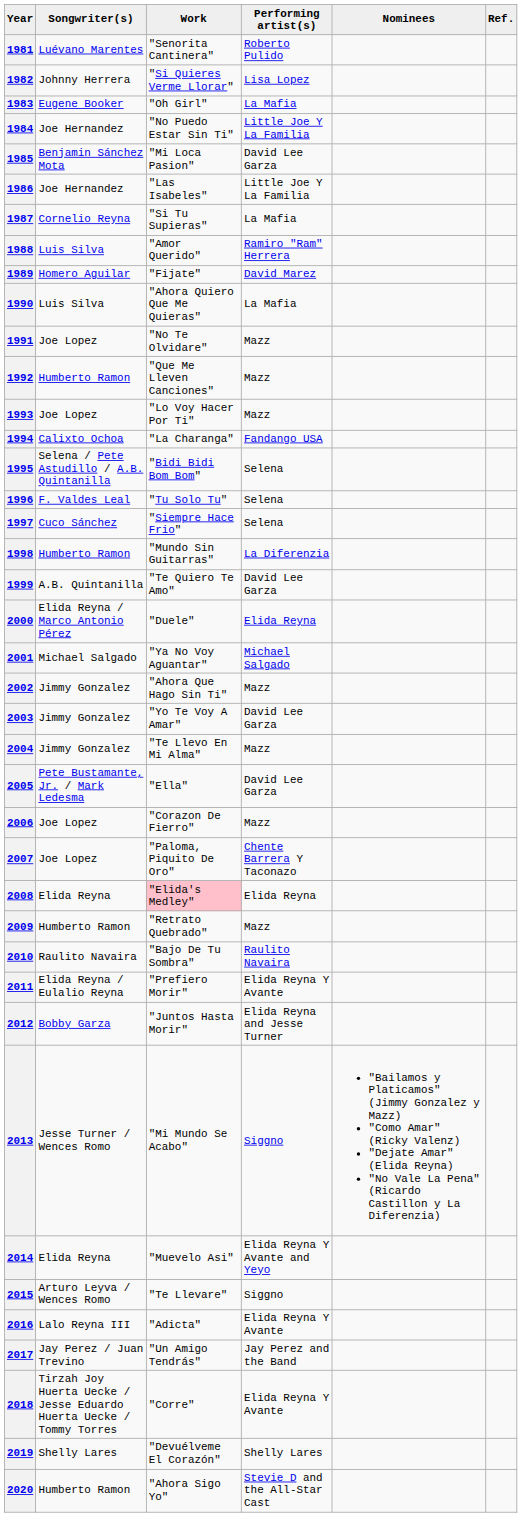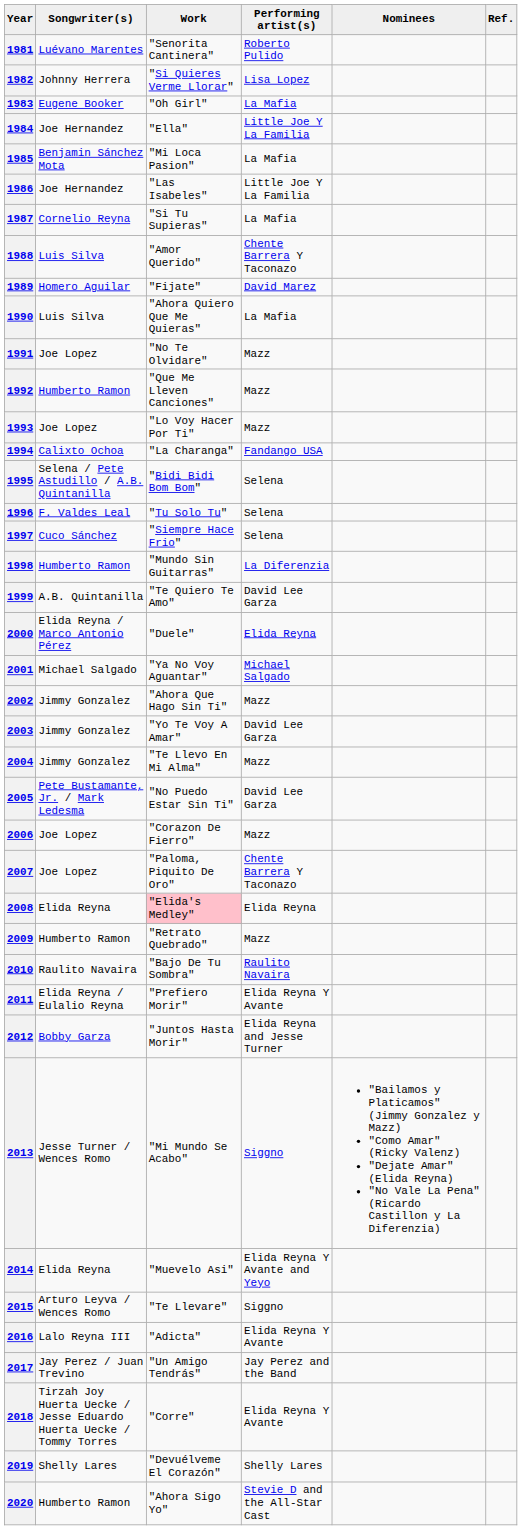 <table class="wikitable sortable">
 <tr>
 <th style="background:#efefef;">Year</th>
 <th style="background:#efefef; width:125px;">Songwriter(s)</th>
 <th style="background:#efefef;">Work</th>
 <th style="background:#efefef;" class="unsortable">Performing artist(s)</th>
 <th style="background:#efefef;" class="unsortable">Nominees</th>
 <th style="background:#efefef;" class="unsortable">Ref.</th>
 </tr>
 <tr>
 <th scope="row"><a href='#'>1981</a></th>
 <td><a href='#'>Luévano Marentes</a></td>
 <td>"Senorita Cantinera"</td>
 <td><a href='#'>Roberto Pulido</a></td>
 <td></td>
 <td style="text-align:center;"></td>
 </tr>
 <tr>
 <th scope="row"><a href='#'>1982</a></th>
 <td>Johnny Herrera</td>
 <td>"<a href='#'>Si Quieres Verme Llorar</a>"</td>
 <td><a href='#'>Lisa Lopez</a></td>
 <td></td>
 <td style="text-align:center;"></td>
 </tr>
 <tr>
 <th scope="row"><a href='#'>1983</a></th>
 <td><a href='#'>Eugene Booker</a></td>
 <td>"Oh Girl"</td>
 <td><a href='#'>La Mafia</a></td>
 <td></td>
 <td style="text-align:center;"></td>
 </tr>
 <tr>
 <th scope="row"><a href='#'>1984</a></th>
 <td>Joe Hernandez</td>
-<td>"No Puedo Estar Sin Ti"</td>
+<td>"Ella"</td>
 <td><a href='#'>Little Joe Y La Familia</a></td>
 <td></td>
 <td style="text-align:center;"></td>
 </tr>
 <tr>
 <th scope="row"><a href='#'>1985</a></th>
 <td><a href='#'>Benjamin Sánchez Mota</a></td>
 <td>"Mi Loca Pasion"</td>
-<td>David Lee Garza</td>
+<td>La Mafia</td>
 <td></td>
 <td style="text-align:center;"></td>
 </tr>
 <tr>
 <th scope="row"><a href='#'>1986</a></th>
 <td>Joe Hernandez</td>
 <td>"Las Isabeles"</td>
 <td>Little Joe Y La Familia</td>
 <td></td>
 <td style="text-align:center;"></td>
 </tr>
 <tr>
 <th scope="row"><a href='#'>1987</a></th>
 <td><a href='#'>Cornelio Reyna</a></td>
 <td>"Si Tu Supieras"</td>
 <td>La Mafia</td>
 <td></td>
 <td style="text-align:center;"></td>
 </tr>
 <tr>
 <th scope="row"><a href='#'>1988</a></th>
 <td><a href='#'>Luis Silva</a></td>
 <td>"Amor Querido"</td>
-<td><a href='#'>Ramiro "Ram" Herrera</a></td>
+<td><a href='#'>Chente Barrera</a> Y Taconazo</td>
 <td></td>
 <td style="text-align:center;"></td>
 </tr>
 <tr>
 <th scope="row"><a href='#'>1989</a></th>
 <td><a href='#'>Homero Aguilar</a></td>
 <td>"Fijate"</td>
 <td><a href='#'>David Marez</a></td>
 <td></td>
 <td style="text-align:center;"></td>
 </tr>
 <tr>
 <th scope="row"><a href='#'>1990</a></th>
 <td>Luis Silva</td>
 <td>"Ahora Quiero Que Me Quieras"</td>
 <td>La Mafia</td>
 <td></td>
 <td style="text-align:center;"></td>
 </tr>
 <tr>
 <th scope="row"><a href='#'>1991</a></th>
 <td>Joe Lopez</td>
 <td>"No Te Olvidare"</td>
 <td>Mazz</td>
 <td></td>
 <td style="text-align:center;"></td>
 </tr>
 <tr>
 <th scope="row"><a href='#'>1992</a></th>
 <td><a href='#'>Humberto Ramon</a></td>
 <td>"Que Me Lleven Canciones"</td>
 <td>Mazz</td>
 <td></td>
 <td style="text-align:center;"></td>
 </tr>
 <tr>
 <th scope="row"><a href='#'>1993</a></th>
 <td>Joe Lopez</td>
 <td>"Lo Voy Hacer Por Ti"</td>
 <td>Mazz</td>
 <td></td>
 <td style="text-align:center;"></td>
 </tr>
 <tr>
 <th scope="row"><a href='#'>1994</a></th>
 <td><a href='#'>Calixto Ochoa</a></td>
 <td>"La Charanga"</td>
 <td><a href='#'>Fandango USA</a></td>
 <td></td>
 <td style="text-align:center;"></td>
 </tr>
 <tr>
 <th scope="row"><a href='#'>1995</a></th>
 <td>Selena / <a href='#'>Pete Astudillo</a> / <a href='#'>A.B. Quintanilla</a></td>
 <td>"<a href='#'>Bidi Bidi Bom Bom</a>"</td>
 <td>Selena</td>
 <td></td>
 <td style="text-align:center;"></td>
 </tr>
 <tr>
 <th scope="row"><a href='#'>1996</a></th>
 <td><a href='#'>F. Valdes Leal</a></td>
 <td>"<a href='#'>Tu Solo Tu</a>"</td>
 <td>Selena</td>
 <td></td>
 <td style="text-align:center;"></td>
 </tr>
 <tr>
 <th scope="row"><a href='#'>1997</a></th>
 <td><a href='#'>Cuco Sánchez</a></td>
 <td>"<a href='#'>Siempre Hace Frio</a>"</td>
 <td>Selena</td>
 <td></td>
 <td style="text-align:center;"></td>
 </tr>
 <tr>
 <th scope="row"><a href='#'>1998</a></th>
 <td><a href='#'>Humberto Ramon</a></td>
 <td>"Mundo Sin Guitarras"</td>
 <td><a href='#'>La Diferenzia</a></td>
 <td></td>
 <td style="text-align:center;"></td>
 </tr>
 <tr>
 <th scope="row"><a href='#'>1999</a></th>
 <td>A.B. Quintanilla</td>
 <td>"Te Quiero Te Amo"</td>
 <td>David Lee Garza</td>
 <td></td>
 <td style="text-align:center;"></td>
 </tr>
 <tr>
 <th scope="row"><a href='#'>2000</a></th>
 <td>Elida Reyna / <a href='#'>Marco Antonio Pérez</a></td>
 <td>"Duele"</td>
 <td><a href='#'>Elida Reyna</a></td>
 <td></td>
 <td style="text-align:center;"></td>
 </tr>
 <tr>
 <th scope="row"><a href='#'>2001</a></th>
 <td>Michael Salgado</td>
 <td>"Ya No Voy Aguantar"</td>
 <td><a href='#'>Michael Salgado</a></td>
 <td></td>
 <td style="text-align:center;"></td>
 </tr>
 <tr>
 <th scope="row"><a href='#'>2002</a></th>
 <td>Jimmy Gonzalez</td>
 <td>"Ahora Que Hago Sin Ti"</td>
 <td>Mazz</td>
 <td></td>
 <td style="text-align:center;"></td>
 </tr>
 <tr>
 <th scope="row"><a href='#'>2003</a></th>
 <td>Jimmy Gonzalez</td>
 <td>"Yo Te Voy A Amar"</td>
 <td>David Lee Garza</td>
 <td></td>
 <td style="text-align:center;"></td>
 </tr>
 <tr>
 <th scope="row"><a href='#'>2004</a></th>
 <td>Jimmy Gonzalez</td>
 <td>"Te Llevo En Mi Alma"</td>
 <td>Mazz</td>
 <td></td>
 <td style="text-align:center;"></td>
 </tr>
 <tr>
 <th scope="row"><a href='#'>2005</a></th>
 <td><a href='#'>Pete Bustamante, Jr.</a> / <a href='#'>Mark Ledesma</a></td>
-<td>"Ella"</td>
+<td>"No Puedo Estar Sin Ti"</td>
 <td>David Lee Garza</td>
 <td></td>
 <td style="text-align:center;"></td>
 </tr>
 <tr>
 <th scope="row"><a href='#'>2006</a></th>
 <td>Joe Lopez</td>
 <td>"Corazon De Fierro"</td>
 <td>Mazz</td>
 <td></td>
 <td style="text-align:center;"></td>
 </tr>
 <tr>
 <th scope="row"><a href='#'>2007</a></th>
 <td>Joe Lopez</td>
 <td>"Paloma, Piquito De Oro"</td>
 <td><a href='#'>Chente Barrera</a> Y Taconazo</td>
 <td></td>
 <td style="text-align:center;"></td>
 </tr>
 <tr>
 <th scope="row"><a href='#'>2008</a></th>
 <td>Elida Reyna</td>
 <td style="background: pink;">"Elida's Medley"</td>
 <td>Elida Reyna</td>
 <td></td>
 <td style="text-align:center;"></td>
 </tr>
 <tr>
 <th scope="row"><a href='#'>2009</a></th>
 <td>Humberto Ramon</td>
 <td>"Retrato Quebrado"</td>
 <td>Mazz</td>
 <td></td>
 <td style="text-align:center;"></td>
 </tr>
 <tr>
 <th scope="row"><a href='#'>2010</a></th>
 <td>Raulito Navaira</td>
 <td>"Bajo De Tu Sombra"</td>
 <td><a href='#'>Raulito Navaira</a></td>
 <td></td>
 <td style="text-align:center;"></td>
 </tr>
 <tr>
 <th scope="row"><a href='#'>2011</a></th>
 <td>Elida Reyna / Eulalio Reyna</td>
 <td>"Prefiero Morir"</td>
 <td>Elida Reyna Y Avante</td>
 <td></td>
 <td style="text-align:center;"></td>
 </tr>
 <tr>
 <th scope="row"><a href='#'>2012</a></th>
 <td><a href='#'>Bobby Garza</a></td>
 <td>"Juntos Hasta Morir"</td>
 <td>Elida Reyna and Jesse Turner</td>
 <td></td>
 <td style="text-align:center;"></td>
 </tr>
 <tr>
 <th scope="row"><a href='#'>2013</a></th>
 <td>Jesse Turner / Wences Romo</td>
 <td>"Mi Mundo Se Acabo"</td>
 <td><a href='#'>Siggno</a></td>
 <td {{smalldiv><br><ul><li>"Bailamos y Platicamos" (Jimmy Gonzalez y Mazz)</li><li>"Como Amar" (Ricky Valenz)</li><li>"Dejate Amar" (Elida Reyna)</li><li>"No Vale La Pena" (Ricardo Castillon y La Diferenzia)</li></ul></td>
 <td style="text-align:center;"></td>
 </tr>
 <tr>
 <th scope="row"><a href='#'>2014</a></th>
 <td>Elida Reyna</td>
 <td>"Muevelo Asi"</td>
 <td>Elida Reyna Y Avante and <a href='#'>Yeyo</a></td>
 <td></td>
 <td style="text-align:center;"></td>
 </tr>
 <tr>
 <th scope="row"><a href='#'>2015</a></th>
 <td>Arturo Leyva / Wences Romo</td>
 <td>"Te Llevare"</td>
 <td>Siggno</td>
 <td></td>
 <td style="text-align:center;"></td>
 </tr>
 <tr>
 <th scope="row"><a href='#'>2016</a></th>
 <td>Lalo Reyna III</td>
 <td>"Adicta"</td>
 <td>Elida Reyna Y Avante</td>
 <td></td>
 <td style="text-align:center;"></td>
 </tr>
 <tr>
 <th scope="row"><a href='#'>2017</a></th>
 <td>Jay Perez / Juan Trevino</td>
 <td>"Un Amigo Tendrás"</td>
 <td>Jay Perez and the Band</td>
 <td></td>
 <td style="text-align:center;"></td>
 </tr>
 <tr>
 <th scope="row"><a href='#'>2018</a></th>
 <td>Tirzah Joy Huerta Uecke / Jesse Eduardo Huerta Uecke / Tommy Torres</td>
 <td>"Corre"</td>
 <td>Elida Reyna Y Avante</td>
 <td></td>
 <td style="text-align:center;"></td>
 </tr>
 <tr>
 <th scope="row"><a href='#'>2019</a></th>
 <td>Shelly Lares</td>
 <td>"Devuélveme El Corazón"</td>
 <td>Shelly Lares</td>
 <td></td>
 <td style="text-align:center;"></td>
 </tr>
 <tr>
 <th scope="row"><a href='#'>2020</a></th>
 <td>Humberto Ramon</td>
 <td>"Ahora Sigo Yo"</td>
 <td><a href='#'>Stevie D</a> and the All-Star Cast</td>
 <td></td>
 <td style="text-align:center;"></td>
 </tr>
 </table>
